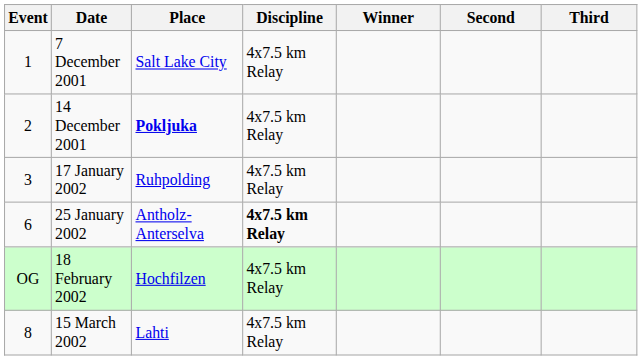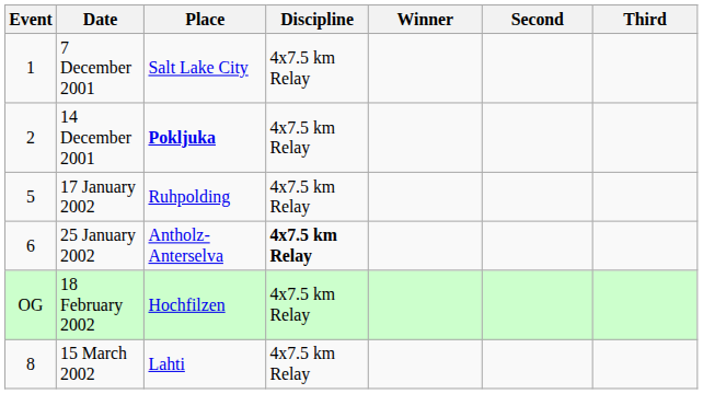 <table class="wikitable" style="font-size:95%;">
 <tr>
 <th width="30">Event</th>
 <th width="90">Date</th>
 <th width="169">Place</th>
 <th width="130">Discipline</th>
 <th width="200">Winner</th>
 <th width="200">Second</th>
 <th width="200">Third</th>
 </tr>
 <tr>
 <td align=center>1</td>
 <td>7 December 2001</td>
 <td> <a href='#'>Salt Lake City</a></td>
 <td>4x7.5 km Relay</td>
 <td></td>
 <td></td>
 <td></td>
 </tr>
 <tr>
 <td align=center>2</td>
 <td>14 December 2001</td>
 <td><strong> <a href='#'>Pokljuka</a></strong></td>
 <td>4x7.5 km Relay</td>
 <td></td>
 <td></td>
 <td></td>
 </tr>
 <tr>
-<td align=center>3</td>
+<td align=center>5</td>
 <td>17 January 2002</td>
 <td> <a href='#'>Ruhpolding</a></td>
 <td>4x7.5 km Relay</td>
 <td></td>
 <td></td>
 <td></td>
 </tr>
 <tr>
 <td align=center>6</td>
 <td>25 January 2002</td>
 <td> <a href='#'>Antholz-Anterselva</a></td>
 <td><strong>4x7.5 km Relay</strong></td>
 <td></td>
 <td></td>
 <td></td>
 </tr>
 <tr style="background:#CCFFCC">
 <td align=center>OG</td>
 <td>18 February 2002</td>
 <td> <a href='#'>Hochfilzen</a></td>
 <td>4x7.5 km Relay</td>
 <td></td>
 <td></td>
 <td></td>
 </tr>
 <tr>
 <td align=center>8</td>
 <td>15 March 2002</td>
 <td> <a href='#'>Lahti</a></td>
 <td>4x7.5 km Relay</td>
 <td></td>
 <td></td>
 <td></td>
 </tr>
 </table>
